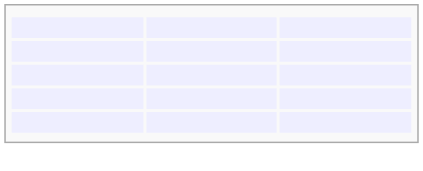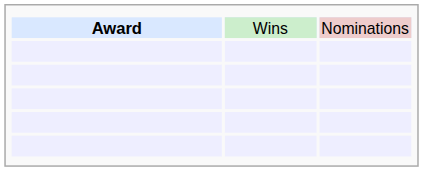 <table class="infobox" style="width: 25em; text-align: left; font-size: 70%; vertical-align: middle;">
 <tr>
 <td colspan="3" style="text-align:center;"></td>
+</tr>
+<tr bgcolor=#D9E8FF style="text-align:center;">
+<th style="vertical-align: middle;">Award</th>
+<td style="background:#cceecc; font-size:8pt;" width="60px">Wins</td>
+<td style="background:#eecccc; font-size:8pt;" width="60px">Nominations</td>
 </tr>
 <tr bgcolor=#eeeeff>
 <td align="center"><br></td>
 <td></td>
 <td></td>
 </tr>
 <tr bgcolor=#eeeeff>
 <td align="center"><br></td>
 <td></td>
 <td></td>
 </tr>
 <tr bgcolor=#eeeeff>
 <td align="center"><br></td>
 <td></td>
 <td></td>
 </tr>
 <tr bgcolor=#eeeeff>
 <td align="center"><br></td>
 <td></td>
 <td></td>
 </tr>
 <tr bgcolor=#eeeeff>
 <td align="center"><br></td>
 <td></td>
 <td></td>
 </tr>
 <tr>
 </tr>
 </table>
